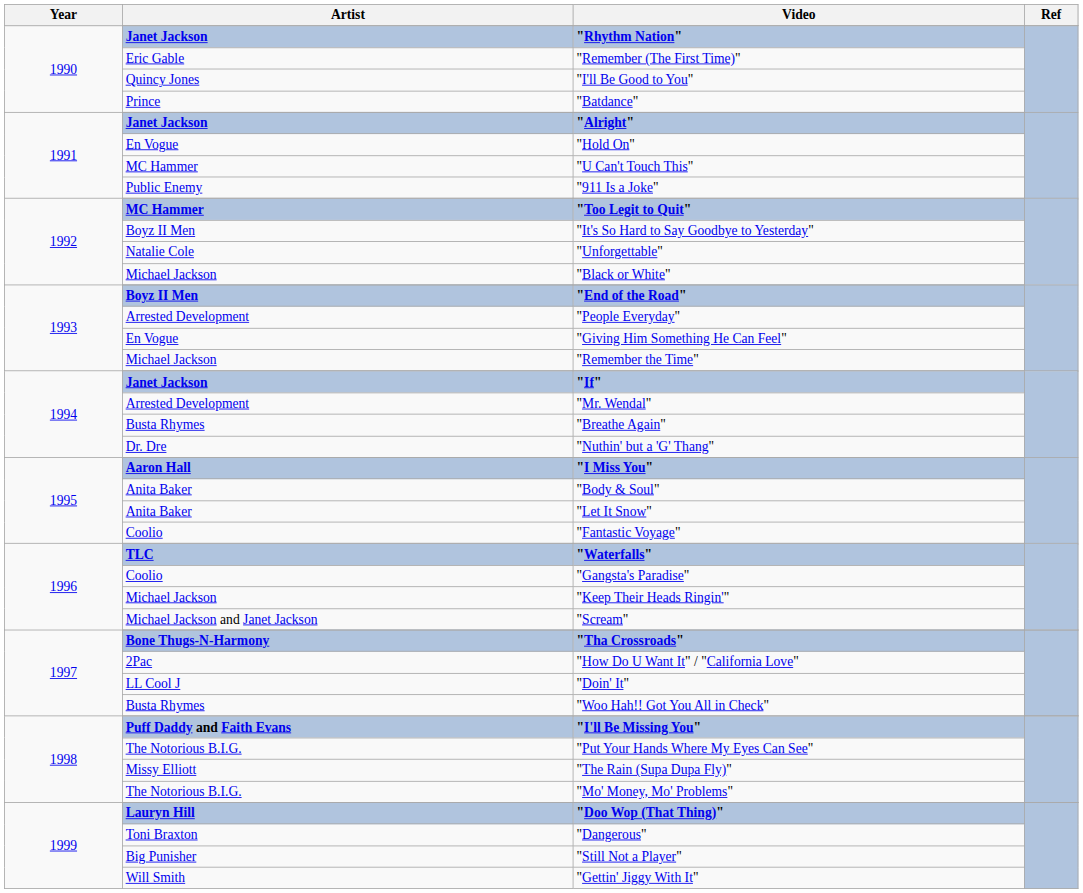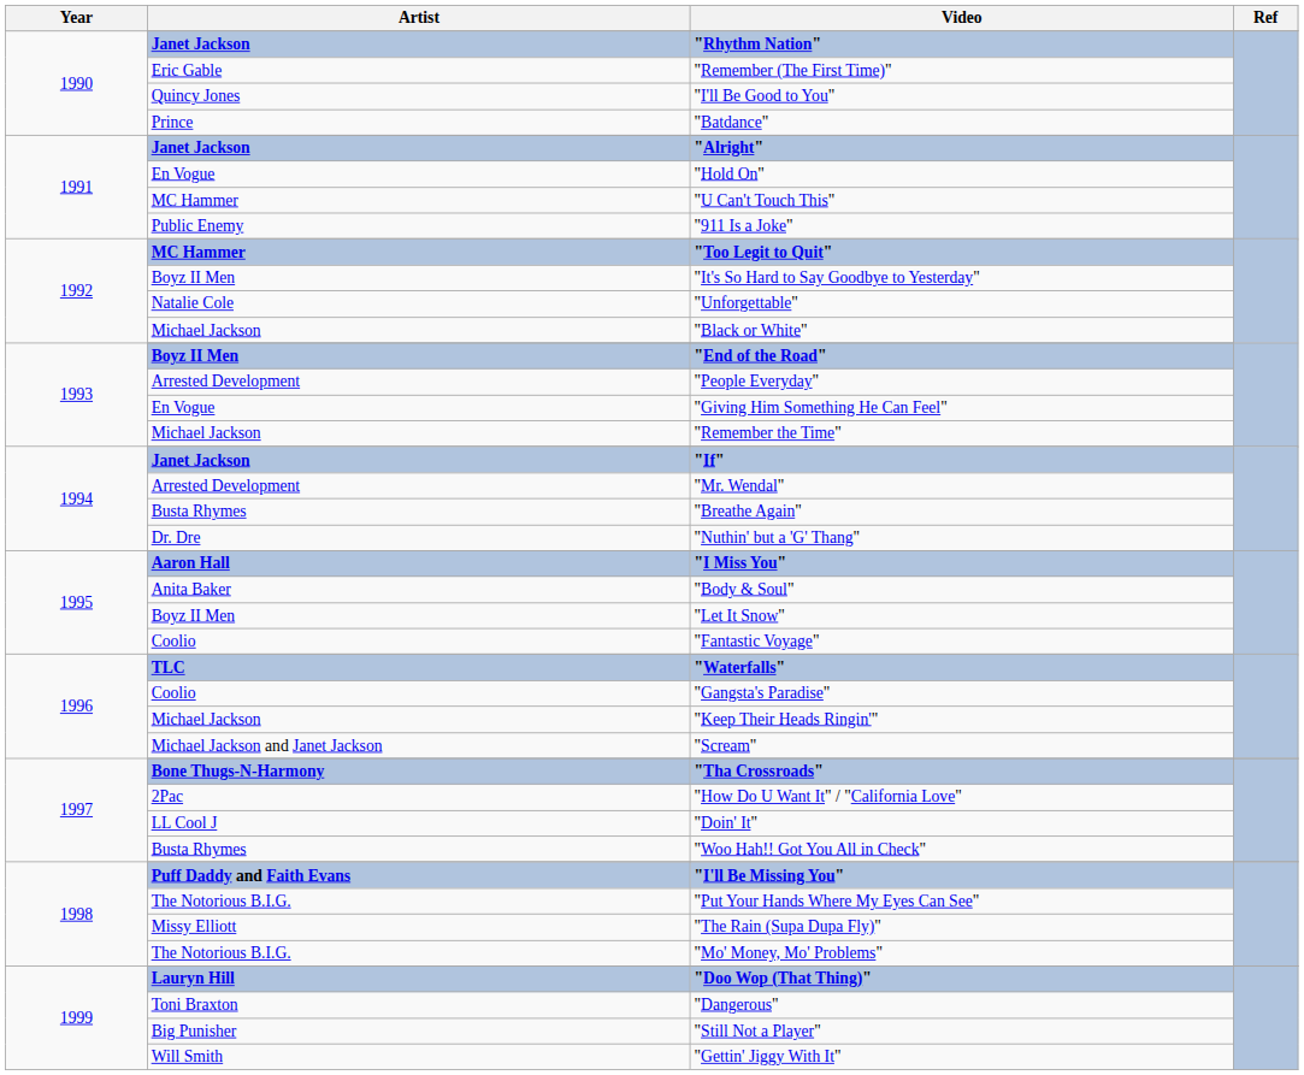 <table class="wikitable" style="width:100%;">
 <tr style="background:#bebebe;">
 <th style="width:11%;">Year</th>
 <th style="width:42%;">Artist</th>
 <th style="width:42%;">Video</th>
 <th style="width:5%;">Ref</th>
 </tr>
 <tr>
 <td rowspan="5" align="center"><a href='#'>1990</a></td>
 </tr>
 <tr style="background:#B0C4DE">
 <td><strong><a href='#'>Janet Jackson</a></strong></td>
 <td><strong>"<a href='#'>Rhythm Nation</a>"</strong></td>
 <td rowspan="5" align="center"></td>
 </tr>
 <tr>
 <td><a href='#'>Eric Gable</a></td>
 <td>"<a href='#'>Remember (The First Time)</a>"</td>
 </tr>
 <tr>
 <td><a href='#'>Quincy Jones</a></td>
 <td>"<a href='#'>I'll Be Good to You</a>"</td>
 </tr>
 <tr>
 <td><a href='#'>Prince</a></td>
 <td>"<a href='#'>Batdance</a>"</td>
 </tr>
 <tr>
 <td rowspan="5" align="center"><a href='#'>1991</a></td>
 </tr>
 <tr style="background:#B0C4DE">
 <td><strong><a href='#'>Janet Jackson</a></strong></td>
 <td><strong>"<a href='#'>Alright</a>"</strong></td>
 <td rowspan="5" align="center"></td>
 </tr>
 <tr>
 <td><a href='#'>En Vogue</a></td>
 <td>"<a href='#'>Hold On</a>"</td>
 </tr>
 <tr>
 <td><a href='#'>MC Hammer</a></td>
 <td>"<a href='#'>U Can't Touch This</a>"</td>
 </tr>
 <tr>
 <td><a href='#'>Public Enemy</a></td>
 <td>"<a href='#'>911 Is a Joke</a>"</td>
 </tr>
 <tr>
 <td rowspan="5" align="center"><a href='#'>1992</a></td>
 </tr>
 <tr style="background:#B0C4DE">
 <td><strong><a href='#'>MC Hammer</a></strong></td>
 <td><strong>"<a href='#'>Too Legit to Quit</a>"</strong></td>
 <td rowspan="5" align="center"></td>
 </tr>
 <tr>
 <td><a href='#'>Boyz II Men</a></td>
 <td>"<a href='#'>It's So Hard to Say Goodbye to Yesterday</a>"</td>
 </tr>
 <tr>
 <td><a href='#'>Natalie Cole</a></td>
 <td>"<a href='#'>Unforgettable</a>"</td>
 </tr>
 <tr>
 <td><a href='#'>Michael Jackson</a></td>
 <td>"<a href='#'>Black or White</a>"</td>
 </tr>
 <tr>
 <td rowspan="5" align="center"><a href='#'>1993</a></td>
 </tr>
 <tr style="background:#B0C4DE">
 <td><strong><a href='#'>Boyz II Men</a></strong></td>
 <td><strong>"<a href='#'>End of the Road</a>"</strong></td>
 <td rowspan="5" align="center"></td>
 </tr>
 <tr>
 <td><a href='#'>Arrested Development</a></td>
 <td>"<a href='#'>People Everyday</a>"</td>
 </tr>
 <tr>
 <td><a href='#'>En Vogue</a></td>
 <td>"<a href='#'>Giving Him Something He Can Feel</a>"</td>
 </tr>
 <tr>
 <td><a href='#'>Michael Jackson</a></td>
 <td>"<a href='#'>Remember the Time</a>"</td>
 </tr>
 <tr>
 <td rowspan="5" align="center"><a href='#'>1994</a></td>
 </tr>
 <tr style="background:#B0C4DE">
 <td><strong><a href='#'>Janet Jackson</a></strong></td>
 <td><strong>"<a href='#'>If</a>"</strong></td>
 <td rowspan="5" align="center"></td>
 </tr>
 <tr>
 <td><a href='#'>Arrested Development</a></td>
 <td>"<a href='#'>Mr. Wendal</a>"</td>
 </tr>
 <tr>
 <td><a href='#'>Busta Rhymes</a></td>
 <td>"<a href='#'>Breathe Again</a>"</td>
 </tr>
 <tr>
 <td><a href='#'>Dr. Dre</a></td>
 <td>"<a href='#'>Nuthin' but a 'G' Thang</a>"</td>
 </tr>
 <tr>
 <td rowspan="5" align="center"><a href='#'>1995</a></td>
 </tr>
 <tr style="background:#B0C4DE">
 <td><strong><a href='#'>Aaron Hall</a></strong></td>
 <td><strong>"<a href='#'>I Miss You</a>"</strong></td>
 <td rowspan="5" align="center"></td>
 </tr>
 <tr>
 <td><a href='#'>Anita Baker</a></td>
 <td>"<a href='#'>Body & Soul</a>"</td>
 </tr>
 <tr>
-<td><a href='#'>Anita Baker</a></td>
+<td><a href='#'>Boyz II Men</a></td>
 <td>"<a href='#'>Let It Snow</a>"</td>
 </tr>
 <tr>
 <td><a href='#'>Coolio</a></td>
 <td>"<a href='#'>Fantastic Voyage</a>"</td>
 </tr>
 <tr>
 <td rowspan="5" align="center"><a href='#'>1996</a></td>
 </tr>
 <tr style="background:#B0C4DE">
 <td><strong><a href='#'>TLC</a></strong></td>
 <td><strong>"<a href='#'>Waterfalls</a>"</strong></td>
 <td rowspan="4" align="center"></td>
 </tr>
 <tr>
 <td><a href='#'>Coolio</a> </td>
 <td>"<a href='#'>Gangsta's Paradise</a>"</td>
 </tr>
 <tr>
 <td><a href='#'>Michael Jackson</a></td>
 <td>"<a href='#'>Keep Their Heads Ringin'</a>"</td>
 </tr>
 <tr>
 <td><a href='#'>Michael Jackson</a> and <a href='#'>Janet Jackson</a></td>
 <td>"<a href='#'>Scream</a>"</td>
 </tr>
 <tr>
 <td rowspan="5" align="center"><a href='#'>1997</a></td>
 </tr>
 <tr style="background:#B0C4DE">
 <td><strong><a href='#'>Bone Thugs-N-Harmony</a></strong></td>
 <td><strong>"<a href='#'>Tha Crossroads</a>"</strong></td>
 <td rowspan="4" align="center"></td>
 </tr>
 <tr>
 <td><a href='#'>2Pac</a> </td>
 <td>"<a href='#'>How Do U Want It</a>" / "<a href='#'>California Love</a>"</td>
 </tr>
 <tr>
 <td><a href='#'>LL Cool J</a></td>
 <td>"<a href='#'>Doin' It</a>"</td>
 </tr>
 <tr>
 <td><a href='#'>Busta Rhymes</a></td>
 <td>"<a href='#'>Woo Hah!! Got You All in Check</a>"</td>
 </tr>
 <tr>
 <td rowspan="5" align="center"><a href='#'>1998</a></td>
 </tr>
 <tr style="background:#B0C4DE">
 <td><strong><a href='#'>Puff Daddy</a> and <a href='#'>Faith Evans</a> </strong></td>
 <td><strong>"<a href='#'>I'll Be Missing You</a>"</strong></td>
 <td rowspan="4" align="center"></td>
 </tr>
 <tr>
 <td><a href='#'>The Notorious B.I.G.</a> </td>
 <td>"<a href='#'>Put Your Hands Where My Eyes Can See</a>"</td>
 </tr>
 <tr>
 <td><a href='#'>Missy Elliott</a></td>
 <td>"<a href='#'>The Rain (Supa Dupa Fly)</a>"</td>
 </tr>
 <tr>
 <td><a href='#'>The Notorious B.I.G.</a> </td>
 <td>"<a href='#'>Mo' Money, Mo' Problems</a>"</td>
 </tr>
 <tr>
 <td rowspan="5" align="center"><a href='#'>1999</a></td>
 </tr>
 <tr style="background:#B0C4DE">
 <td><strong><a href='#'>Lauryn Hill</a></strong></td>
 <td><strong>"<a href='#'>Doo Wop (That Thing)</a>"</strong></td>
 <td rowspan="4" align="center"></td>
 </tr>
 <tr>
 <td><a href='#'>Toni Braxton</a></td>
 <td>"<a href='#'>Dangerous</a>"</td>
 </tr>
 <tr>
 <td><a href='#'>Big Punisher</a> </td>
 <td>"<a href='#'>Still Not a Player</a>"</td>
 </tr>
 <tr>
 <td><a href='#'>Will Smith</a></td>
 <td>"<a href='#'>Gettin' Jiggy With It</a>"</td>
 </tr>
 </table>
